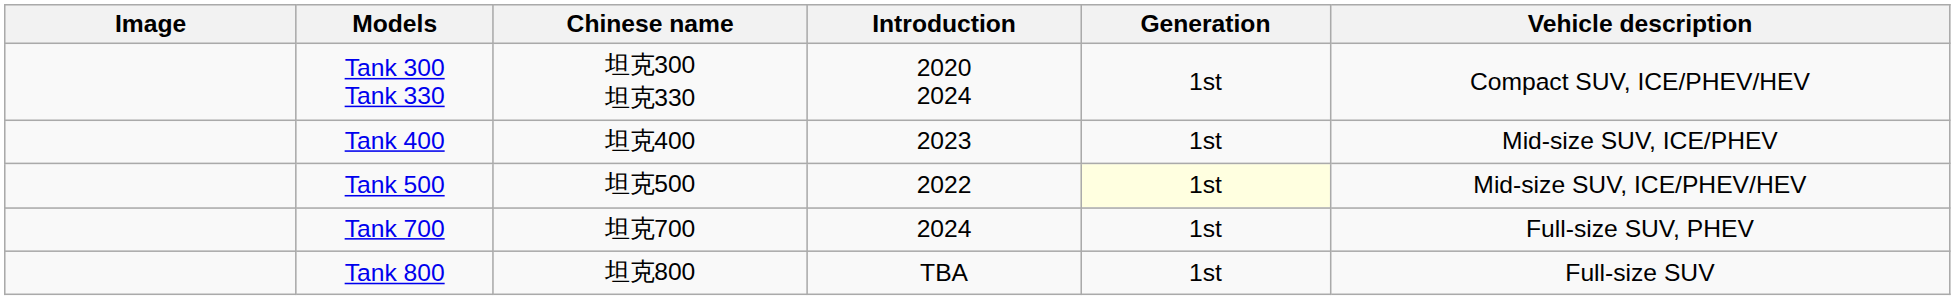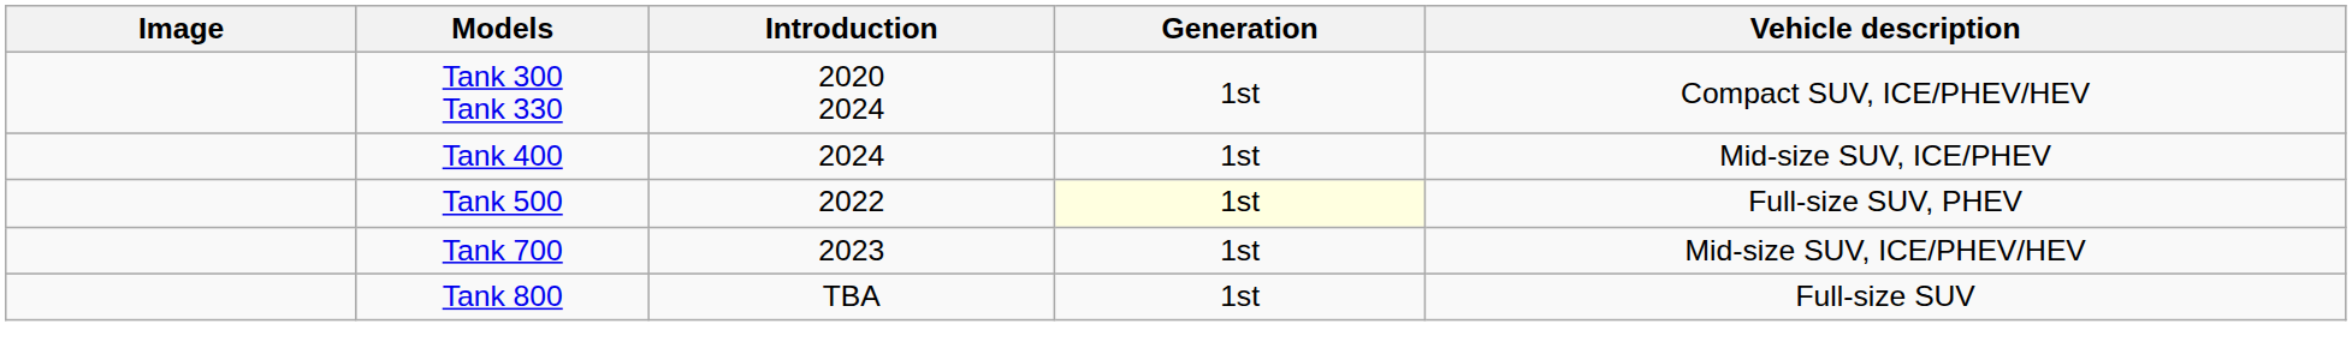 <table class="wikitable sortable" style="text-align: center; width: 100%">
 <tr>
 <th class="unsortable" width="15%">Image</th>
 <th>Models</th>
-<th>Chinese name</th>
 <th>Introduction</th>
 <th class="unsortable">Generation</th>
 <th>Vehicle description</th>
 </tr>
 <tr>
 <td><br></td>
 <td><a href='#'>Tank 300</a><br><a href='#'>Tank 330</a></td>
-<td>坦克300<br>坦克330</td>
 <td>2020<br>2024</td>
 <td>1st</td>
 <td>Compact SUV, ICE/PHEV/HEV</td>
 </tr>
 <tr>
 <td></td>
 <td><a href='#'>Tank 400</a></td>
-<td>坦克400</td>
-<td>2023</td>
+<td>2024</td>
 <td>1st</td>
 <td>Mid-size SUV, ICE/PHEV</td>
 </tr>
 <tr>
 <td></td>
 <td><a href='#'>Tank 500</a></td>
-<td>坦克500</td>
 <td>2022</td>
 <td style="background: lightyellow;">1st</td>
+<td>Full-size SUV, PHEV</td>
+</tr>
+<tr>
+<td></td>
+<td><a href='#'>Tank 700</a></td>
+<td>2023</td>
+<td>1st</td>
 <td>Mid-size SUV, ICE/PHEV/HEV</td>
 </tr>
 <tr>
 <td></td>
-<td><a href='#'>Tank 700</a></td>
-<td>坦克700</td>
-<td>2024</td>
-<td>1st</td>
-<td>Full-size SUV, PHEV</td>
-</tr>
-<tr>
-<td></td>
 <td><a href='#'>Tank 800</a></td>
-<td>坦克800</td>
 <td>TBA</td>
 <td>1st</td>
 <td>Full-size SUV</td>
 </tr>
 </table>
